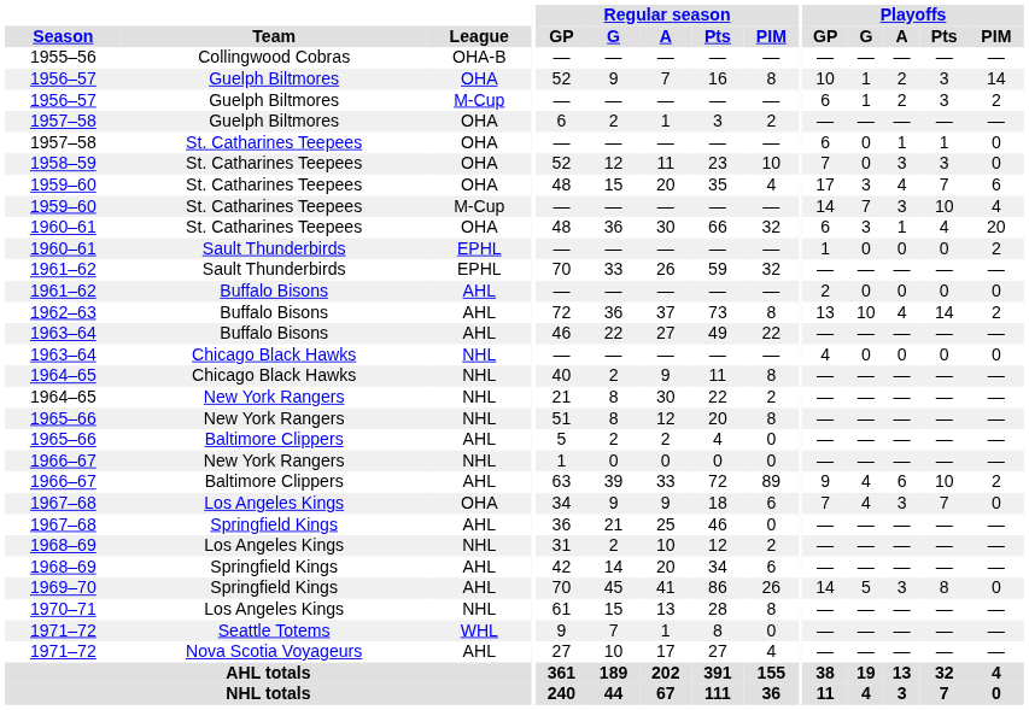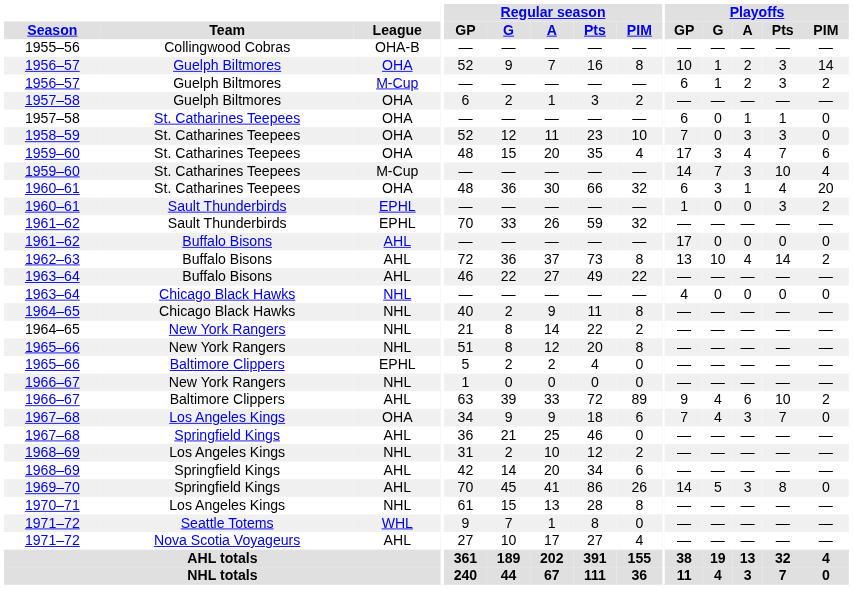 <table border="0" cellpadding="1" cellspacing="0" style="text-align:center; width:60em">
 <tr bgcolor="#e0e0e0">
 <th colspan="3" bgcolor="#ffffff"></th>
 <th rowspan="100" bgcolor="#ffffff"></th>
 <th colspan="5"><a href='#'>Regular season</a></th>
 <th rowspan="100" bgcolor="#ffffff"></th>
 <th colspan="5"><a href='#'>Playoffs</a></th>
 </tr>
 <tr bgcolor="#e0e0e0">
 <th><a href='#'>Season</a></th>
 <th>Team</th>
 <th>League</th>
 <th>GP</th>
 <th><a href='#'>G</a></th>
 <th><a href='#'>A</a></th>
 <th><a href='#'>Pts</a></th>
 <th><a href='#'>PIM</a></th>
 <th>GP</th>
 <th>G</th>
 <th>A</th>
 <th>Pts</th>
 <th>PIM</th>
 </tr>
 <tr>
 <td>1955–56</td>
 <td>Collingwood Cobras</td>
 <td>OHA-B</td>
 <td>—</td>
 <td>—</td>
 <td>—</td>
 <td>—</td>
 <td>—</td>
 <td>—</td>
 <td>—</td>
 <td>—</td>
 <td>—</td>
 <td>—</td>
 </tr>
 <tr bgcolor="#f0f0f0">
 <td><a href='#'>1956–57</a></td>
 <td><a href='#'>Guelph Biltmores</a></td>
 <td><a href='#'>OHA</a></td>
 <td>52</td>
 <td>9</td>
 <td>7</td>
 <td>16</td>
 <td>8</td>
 <td>10</td>
 <td>1</td>
 <td>2</td>
 <td>3</td>
 <td>14</td>
 </tr>
 <tr>
 <td><a href='#'>1956–57</a></td>
 <td>Guelph Biltmores</td>
 <td><a href='#'>M-Cup</a></td>
 <td>—</td>
 <td>—</td>
 <td>—</td>
 <td>—</td>
 <td>—</td>
 <td>6</td>
 <td>1</td>
 <td>2</td>
 <td>3</td>
 <td>2</td>
 </tr>
 <tr bgcolor="#f0f0f0">
 <td><a href='#'>1957–58</a></td>
 <td>Guelph Biltmores</td>
 <td>OHA</td>
 <td>6</td>
 <td>2</td>
 <td>1</td>
 <td>3</td>
 <td>2</td>
 <td>—</td>
 <td>—</td>
 <td>—</td>
 <td>—</td>
 <td>—</td>
 </tr>
 <tr>
 <td>1957–58</td>
 <td><a href='#'>St. Catharines Teepees</a></td>
 <td>OHA</td>
 <td>—</td>
 <td>—</td>
 <td>—</td>
 <td>—</td>
 <td>—</td>
 <td>6</td>
 <td>0</td>
 <td>1</td>
 <td>1</td>
 <td>0</td>
 </tr>
 <tr bgcolor="#f0f0f0">
 <td><a href='#'>1958–59</a></td>
 <td>St. Catharines Teepees</td>
 <td>OHA</td>
 <td>52</td>
 <td>12</td>
 <td>11</td>
 <td>23</td>
 <td>10</td>
 <td>7</td>
 <td>0</td>
 <td>3</td>
 <td>3</td>
 <td>0</td>
 </tr>
 <tr>
 <td><a href='#'>1959–60</a></td>
 <td>St. Catharines Teepees</td>
 <td>OHA</td>
 <td>48</td>
 <td>15</td>
 <td>20</td>
 <td>35</td>
 <td>4</td>
 <td>17</td>
 <td>3</td>
 <td>4</td>
 <td>7</td>
 <td>6</td>
 </tr>
 <tr bgcolor="#f0f0f0">
 <td><a href='#'>1959–60</a></td>
 <td>St. Catharines Teepees</td>
 <td>M-Cup</td>
 <td>—</td>
 <td>—</td>
 <td>—</td>
 <td>—</td>
 <td>—</td>
 <td>14</td>
 <td>7</td>
 <td>3</td>
 <td>10</td>
 <td>4</td>
 </tr>
 <tr>
 <td><a href='#'>1960–61</a></td>
 <td>St. Catharines Teepees</td>
 <td>OHA</td>
 <td>48</td>
 <td>36</td>
 <td>30</td>
 <td>66</td>
 <td>32</td>
 <td>6</td>
 <td>3</td>
 <td>1</td>
 <td>4</td>
 <td>20</td>
 </tr>
 <tr bgcolor="#f0f0f0">
 <td><a href='#'>1960–61</a></td>
 <td><a href='#'>Sault Thunderbirds</a></td>
 <td><a href='#'>EPHL</a></td>
 <td>—</td>
 <td>—</td>
 <td>—</td>
 <td>—</td>
 <td>—</td>
 <td>1</td>
 <td>0</td>
 <td>0</td>
-<td>0</td>
+<td>3</td>
 <td>2</td>
 </tr>
 <tr>
 <td><a href='#'>1961–62</a></td>
 <td>Sault Thunderbirds</td>
 <td>EPHL</td>
 <td>70</td>
 <td>33</td>
 <td>26</td>
 <td>59</td>
 <td>32</td>
 <td>—</td>
 <td>—</td>
 <td>—</td>
 <td>—</td>
 <td>—</td>
 </tr>
 <tr bgcolor="#f0f0f0">
 <td><a href='#'>1961–62</a></td>
 <td><a href='#'>Buffalo Bisons</a></td>
 <td><a href='#'>AHL</a></td>
 <td>—</td>
 <td>—</td>
 <td>—</td>
 <td>—</td>
 <td>—</td>
-<td>2</td>
+<td>17</td>
 <td>0</td>
 <td>0</td>
 <td>0</td>
 <td>0</td>
 </tr>
 <tr>
 <td><a href='#'>1962–63</a></td>
 <td>Buffalo Bisons</td>
 <td>AHL</td>
 <td>72</td>
 <td>36</td>
 <td>37</td>
 <td>73</td>
 <td>8</td>
 <td>13</td>
 <td>10</td>
 <td>4</td>
 <td>14</td>
 <td>2</td>
 </tr>
 <tr bgcolor="#f0f0f0">
 <td><a href='#'>1963–64</a></td>
 <td>Buffalo Bisons</td>
 <td>AHL</td>
 <td>46</td>
 <td>22</td>
 <td>27</td>
 <td>49</td>
 <td>22</td>
 <td>—</td>
 <td>—</td>
 <td>—</td>
 <td>—</td>
 <td>—</td>
 </tr>
 <tr>
 <td><a href='#'>1963–64</a></td>
 <td><a href='#'>Chicago Black Hawks</a></td>
 <td><a href='#'>NHL</a></td>
 <td>—</td>
 <td>—</td>
 <td>—</td>
 <td>—</td>
 <td>—</td>
 <td>4</td>
 <td>0</td>
 <td>0</td>
 <td>0</td>
 <td>0</td>
 </tr>
 <tr bgcolor="#f0f0f0">
 <td><a href='#'>1964–65</a></td>
 <td>Chicago Black Hawks</td>
 <td>NHL</td>
 <td>40</td>
 <td>2</td>
 <td>9</td>
 <td>11</td>
 <td>8</td>
 <td>—</td>
 <td>—</td>
 <td>—</td>
 <td>—</td>
 <td>—</td>
 </tr>
 <tr>
 <td>1964–65</td>
 <td><a href='#'>New York Rangers</a></td>
 <td>NHL</td>
 <td>21</td>
 <td>8</td>
-<td>30</td>
+<td>14</td>
 <td>22</td>
 <td>2</td>
 <td>—</td>
 <td>—</td>
 <td>—</td>
 <td>—</td>
 <td>—</td>
 </tr>
 <tr bgcolor="#f0f0f0">
 <td><a href='#'>1965–66</a></td>
 <td>New York Rangers</td>
 <td>NHL</td>
 <td>51</td>
 <td>8</td>
 <td>12</td>
 <td>20</td>
 <td>8</td>
 <td>—</td>
 <td>—</td>
 <td>—</td>
 <td>—</td>
 <td>—</td>
 </tr>
 <tr>
 <td><a href='#'>1965–66</a></td>
 <td><a href='#'>Baltimore Clippers</a></td>
-<td>AHL</td>
+<td>EPHL</td>
 <td>5</td>
 <td>2</td>
 <td>2</td>
 <td>4</td>
 <td>0</td>
 <td>—</td>
 <td>—</td>
 <td>—</td>
 <td>—</td>
 <td>—</td>
 </tr>
 <tr bgcolor="#f0f0f0">
 <td><a href='#'>1966–67</a></td>
 <td>New York Rangers</td>
 <td>NHL</td>
 <td>1</td>
 <td>0</td>
 <td>0</td>
 <td>0</td>
 <td>0</td>
 <td>—</td>
 <td>—</td>
 <td>—</td>
 <td>—</td>
 <td>—</td>
 </tr>
 <tr>
 <td><a href='#'>1966–67</a></td>
 <td>Baltimore Clippers</td>
 <td>AHL</td>
 <td>63</td>
 <td>39</td>
 <td>33</td>
 <td>72</td>
 <td>89</td>
 <td>9</td>
 <td>4</td>
 <td>6</td>
 <td>10</td>
 <td>2</td>
 </tr>
 <tr bgcolor="#f0f0f0">
 <td><a href='#'>1967–68</a></td>
 <td><a href='#'>Los Angeles Kings</a></td>
 <td>OHA</td>
 <td>34</td>
 <td>9</td>
 <td>9</td>
 <td>18</td>
 <td>6</td>
 <td>7</td>
 <td>4</td>
 <td>3</td>
 <td>7</td>
 <td>0</td>
 </tr>
 <tr>
 <td><a href='#'>1967–68</a></td>
 <td><a href='#'>Springfield Kings</a></td>
 <td>AHL</td>
 <td>36</td>
 <td>21</td>
 <td>25</td>
 <td>46</td>
 <td>0</td>
 <td>—</td>
 <td>—</td>
 <td>—</td>
 <td>—</td>
 <td>—</td>
 </tr>
 <tr bgcolor="#f0f0f0">
 <td><a href='#'>1968–69</a></td>
 <td>Los Angeles Kings</td>
 <td>NHL</td>
 <td>31</td>
 <td>2</td>
 <td>10</td>
 <td>12</td>
 <td>2</td>
 <td>—</td>
 <td>—</td>
 <td>—</td>
 <td>—</td>
 <td>—</td>
 </tr>
 <tr>
 <td><a href='#'>1968–69</a></td>
 <td>Springfield Kings</td>
 <td>AHL</td>
 <td>42</td>
 <td>14</td>
 <td>20</td>
 <td>34</td>
 <td>6</td>
 <td>—</td>
 <td>—</td>
 <td>—</td>
 <td>—</td>
 <td>—</td>
 </tr>
 <tr bgcolor="#f0f0f0">
 <td><a href='#'>1969–70</a></td>
 <td>Springfield Kings</td>
 <td>AHL</td>
 <td>70</td>
 <td>45</td>
 <td>41</td>
 <td>86</td>
 <td>26</td>
 <td>14</td>
 <td>5</td>
 <td>3</td>
 <td>8</td>
 <td>0</td>
 </tr>
 <tr>
 <td><a href='#'>1970–71</a></td>
 <td>Los Angeles Kings</td>
 <td>NHL</td>
 <td>61</td>
 <td>15</td>
 <td>13</td>
 <td>28</td>
 <td>8</td>
 <td>—</td>
 <td>—</td>
 <td>—</td>
 <td>—</td>
 <td>—</td>
 </tr>
 <tr bgcolor="#f0f0f0">
 <td><a href='#'>1971–72</a></td>
 <td><a href='#'>Seattle Totems</a></td>
 <td><a href='#'>WHL</a></td>
 <td>9</td>
 <td>7</td>
 <td>1</td>
 <td>8</td>
 <td>0</td>
 <td>—</td>
 <td>—</td>
 <td>—</td>
 <td>—</td>
 <td>—</td>
 </tr>
 <tr>
 <td><a href='#'>1971–72</a></td>
 <td><a href='#'>Nova Scotia Voyageurs</a></td>
 <td>AHL</td>
 <td>27</td>
 <td>10</td>
 <td>17</td>
 <td>27</td>
 <td>4</td>
 <td>—</td>
 <td>—</td>
 <td>—</td>
 <td>—</td>
 <td>—</td>
 </tr>
 <tr bgcolor="#e0e0e0">
 <th colspan="3">AHL totals</th>
 <th>361</th>
 <th>189</th>
 <th>202</th>
 <th>391</th>
 <th>155</th>
 <th>38</th>
 <th>19</th>
 <th>13</th>
 <th>32</th>
 <th>4</th>
 </tr>
 <tr bgcolor="#e0e0e0">
 <th colspan="3">NHL totals</th>
 <th>240</th>
 <th>44</th>
 <th>67</th>
 <th>111</th>
 <th>36</th>
 <th>11</th>
 <th>4</th>
 <th>3</th>
 <th>7</th>
 <th>0</th>
 </tr>
 </table>
